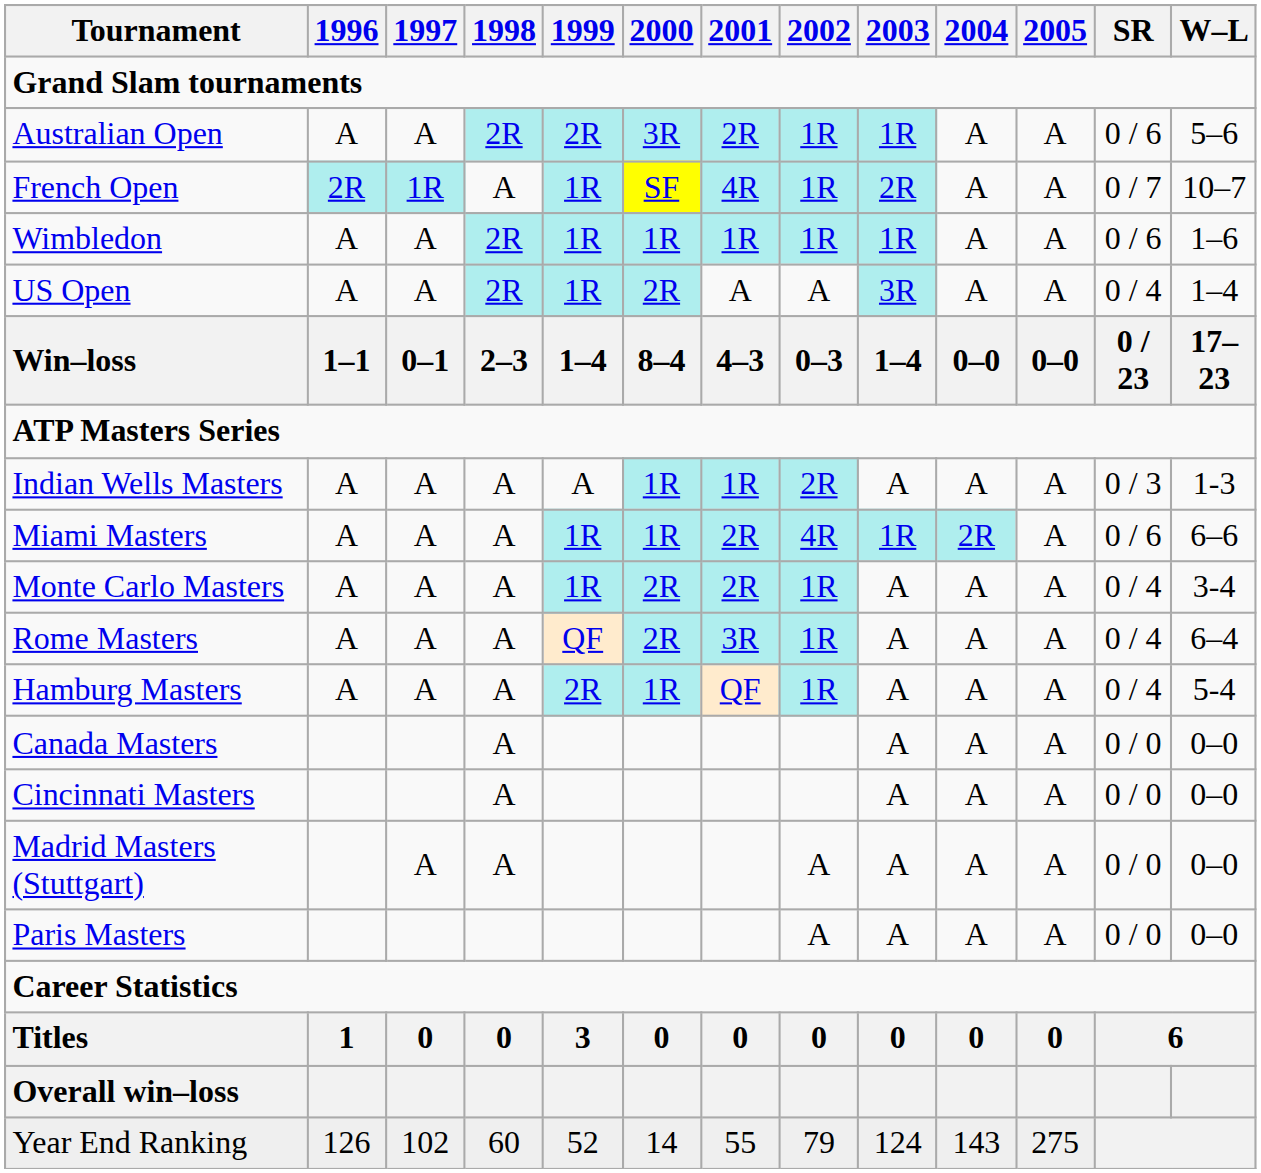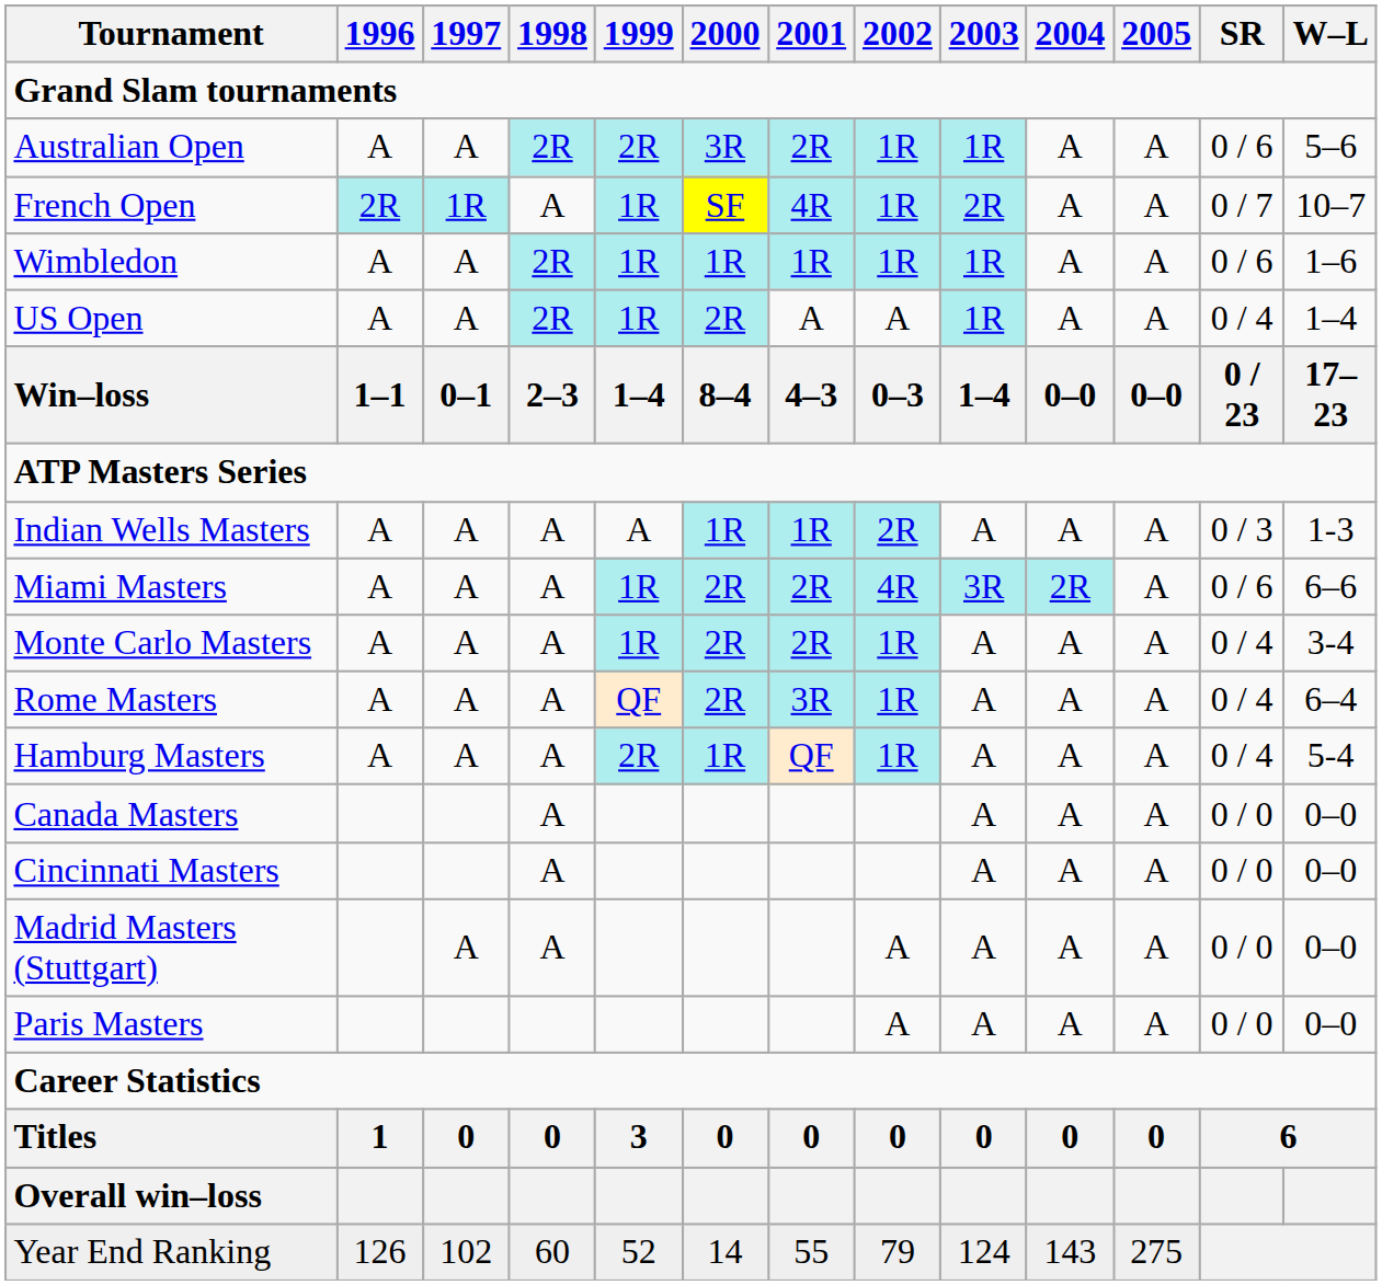 <table class=wikitable style=text-align:center;font-size:97%>
 <tr>
 <th>Tournament</th>
 <th><a href='#'>1996</a></th>
 <th><a href='#'>1997</a></th>
 <th><a href='#'>1998</a></th>
 <th><a href='#'>1999</a></th>
 <th><a href='#'>2000</a></th>
 <th><a href='#'>2001</a></th>
 <th><a href='#'>2002</a></th>
 <th><a href='#'>2003</a></th>
 <th><a href='#'>2004</a></th>
 <th><a href='#'>2005</a></th>
 <th>SR</th>
 <th>W–L</th>
 </tr>
 <tr>
 <td colspan=17 align=left><strong>Grand Slam tournaments</strong></td>
 </tr>
 <tr>
 <td align=left><a href='#'>Australian Open</a></td>
 <td>A</td>
 <td>A</td>
 <td bgcolor=afeeee><a href='#'>2R</a></td>
 <td bgcolor=afeeee><a href='#'>2R</a></td>
 <td bgcolor=afeeee><a href='#'>3R</a></td>
 <td bgcolor=afeeee><a href='#'>2R</a></td>
 <td bgcolor=afeeee><a href='#'>1R</a></td>
 <td bgcolor=afeeee><a href='#'>1R</a></td>
 <td>A</td>
 <td>A</td>
 <td>0 / 6</td>
 <td>5–6</td>
 </tr>
 <tr>
 <td align=left><a href='#'>French Open</a></td>
 <td bgcolor=afeeee><a href='#'>2R</a></td>
 <td bgcolor=afeeee><a href='#'>1R</a></td>
 <td>A</td>
 <td bgcolor=afeeee><a href='#'>1R</a></td>
 <td bgcolor=yellow><a href='#'>SF</a></td>
 <td bgcolor=afeeee><a href='#'>4R</a></td>
 <td bgcolor=afeeee><a href='#'>1R</a></td>
 <td bgcolor=afeeee><a href='#'>2R</a></td>
 <td>A</td>
 <td>A</td>
 <td>0 / 7</td>
 <td>10–7</td>
 </tr>
 <tr>
 <td align=left><a href='#'>Wimbledon</a></td>
 <td>A</td>
 <td>A</td>
 <td bgcolor=afeeee><a href='#'>2R</a></td>
 <td bgcolor=afeeee><a href='#'>1R</a></td>
 <td bgcolor=afeeee><a href='#'>1R</a></td>
 <td bgcolor=afeeee><a href='#'>1R</a></td>
 <td bgcolor=afeeee><a href='#'>1R</a></td>
 <td bgcolor=afeeee><a href='#'>1R</a></td>
 <td>A</td>
 <td>A</td>
 <td>0 / 6</td>
 <td>1–6</td>
 </tr>
 <tr>
 <td align=left><a href='#'>US Open</a></td>
 <td>A</td>
 <td>A</td>
 <td bgcolor=afeeee><a href='#'>2R</a></td>
 <td bgcolor=afeeee><a href='#'>1R</a></td>
 <td bgcolor=afeeee><a href='#'>2R</a></td>
 <td>A</td>
 <td>A</td>
-<td bgcolor=afeeee><a href='#'>3R</a></td>
+<td bgcolor=afeeee><a href='#'>1R</a></td>
 <td>A</td>
 <td>A</td>
 <td>0 / 4</td>
 <td>1–4</td>
 </tr>
 <tr>
 <th style=text-align:left>Win–loss</th>
 <th>1–1</th>
 <th>0–1</th>
 <th>2–3</th>
 <th>1–4</th>
 <th>8–4</th>
 <th>4–3</th>
 <th>0–3</th>
 <th>1–4</th>
 <th>0–0</th>
 <th>0–0</th>
 <th>0 / 23</th>
 <th>17–23</th>
 </tr>
 <tr>
 <td colspan=20 align=left><strong>ATP Masters Series</strong></td>
 </tr>
 <tr>
 <td align=left><a href='#'>Indian Wells Masters</a></td>
 <td>A</td>
 <td>A</td>
 <td>A</td>
 <td>A</td>
 <td bgcolor=afeeee><a href='#'>1R</a></td>
 <td bgcolor=afeeee><a href='#'>1R</a></td>
 <td bgcolor=afeeee><a href='#'>2R</a></td>
 <td>A</td>
 <td>A</td>
 <td>A</td>
 <td>0 / 3</td>
 <td>1-3</td>
 </tr>
 <tr>
 <td align=left><a href='#'>Miami Masters</a></td>
 <td>A</td>
 <td>A</td>
 <td>A</td>
 <td bgcolor=afeeee><a href='#'>1R</a></td>
-<td bgcolor=afeeee><a href='#'>1R</a></td>
+<td bgcolor=afeeee><a href='#'>2R</a></td>
 <td bgcolor=afeeee><a href='#'>2R</a></td>
 <td bgcolor=afeeee><a href='#'>4R</a></td>
-<td bgcolor=afeeee><a href='#'>1R</a></td>
+<td bgcolor=afeeee><a href='#'>3R</a></td>
 <td bgcolor=afeeee><a href='#'>2R</a></td>
 <td>A</td>
 <td>0 / 6</td>
 <td>6–6</td>
 </tr>
 <tr>
 <td align=left><a href='#'>Monte Carlo Masters</a></td>
 <td>A</td>
 <td>A</td>
 <td>A</td>
 <td bgcolor=afeeee><a href='#'>1R</a></td>
 <td bgcolor=afeeee><a href='#'>2R</a></td>
 <td bgcolor=afeeee><a href='#'>2R</a></td>
 <td bgcolor=afeeee><a href='#'>1R</a></td>
 <td>A</td>
 <td>A</td>
 <td>A</td>
 <td>0 / 4</td>
 <td>3-4</td>
 </tr>
 <tr>
 <td align=left><a href='#'>Rome Masters</a></td>
 <td>A</td>
 <td>A</td>
 <td>A</td>
 <td bgcolor=ffebcd><a href='#'>QF</a></td>
 <td bgcolor=afeeee><a href='#'>2R</a></td>
 <td bgcolor=afeeee><a href='#'>3R</a></td>
 <td bgcolor=afeeee><a href='#'>1R</a></td>
 <td>A</td>
 <td>A</td>
 <td>A</td>
 <td>0 / 4</td>
 <td>6–4</td>
 </tr>
 <tr>
 <td align=left><a href='#'>Hamburg Masters</a></td>
 <td>A</td>
 <td>A</td>
 <td>A</td>
 <td bgcolor=afeeee><a href='#'>2R</a></td>
 <td bgcolor=afeeee><a href='#'>1R</a></td>
 <td bgcolor=ffebcd><a href='#'>QF</a></td>
 <td bgcolor=afeeee><a href='#'>1R</a></td>
 <td>A</td>
 <td>A</td>
 <td>A</td>
 <td>0 / 4</td>
 <td>5-4</td>
 </tr>
 <tr>
 <td align=left><a href='#'>Canada Masters</a></td>
 <td></td>
 <td></td>
 <td>A</td>
 <td></td>
 <td></td>
 <td></td>
 <td></td>
 <td>A</td>
 <td>A</td>
 <td>A</td>
 <td>0 / 0</td>
 <td>0–0</td>
 </tr>
 <tr>
 <td align=left><a href='#'>Cincinnati Masters</a></td>
 <td></td>
 <td></td>
 <td>A</td>
 <td></td>
 <td></td>
 <td></td>
 <td></td>
 <td>A</td>
 <td>A</td>
 <td>A</td>
 <td>0 / 0</td>
 <td>0–0</td>
 </tr>
 <tr>
 <td align=left><a href='#'>Madrid Masters (Stuttgart)</a></td>
 <td></td>
 <td>A</td>
 <td>A</td>
 <td></td>
 <td></td>
 <td></td>
 <td>A</td>
 <td>A</td>
 <td>A</td>
 <td>A</td>
 <td>0 / 0</td>
 <td>0–0</td>
 </tr>
 <tr>
 <td align=left><a href='#'>Paris Masters</a></td>
 <td></td>
 <td></td>
 <td></td>
 <td></td>
 <td></td>
 <td></td>
 <td>A</td>
 <td>A</td>
 <td>A</td>
 <td>A</td>
 <td>0 / 0</td>
 <td>0–0</td>
 </tr>
 <tr>
 <td colspan=20 align=left><strong>Career Statistics</strong></td>
 </tr>
 <tr>
 <th style=text-align:left>Titles</th>
 <th>1</th>
 <th>0</th>
 <th>0</th>
 <th>3</th>
 <th>0</th>
 <th>0</th>
 <th>0</th>
 <th>0</th>
 <th>0</th>
 <th>0</th>
 <th colspan=2>6</th>
 </tr>
 <tr>
 <th style=text-align:left>Overall win–loss</th>
 <th></th>
 <th></th>
 <th></th>
 <th></th>
 <th></th>
 <th></th>
 <th></th>
 <th></th>
 <th></th>
 <th></th>
 <th></th>
 <th colspan=2></th>
 </tr>
 <tr bgcolor=#efefef>
 <td align=left>Year End Ranking</td>
 <td>126</td>
 <td>102</td>
 <td>60</td>
 <td>52</td>
 <td>14</td>
 <td>55</td>
 <td>79</td>
 <td>124</td>
 <td>143</td>
 <td>275</td>
 <th colspan=2></th>
 </tr>
 </table>
